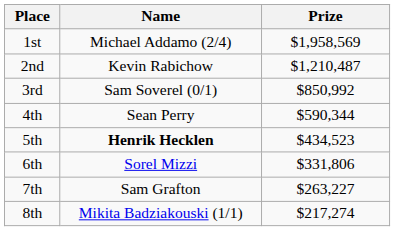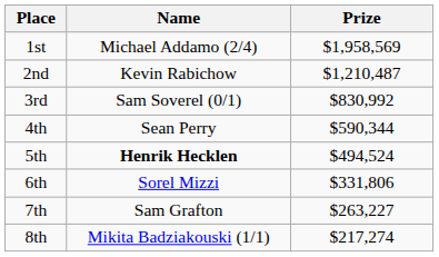 <table class="wikitable">
 <tr>
 <th width="50">Place</th>
 <th width="200">Name</th>
 <th width="125">Prize</th>
 </tr>
 <tr>
 <td align = "center">1st</td>
 <td align = "center">Michael Addamo (2/4)</td>
 <td align="center">$1,958,569</td>
 </tr>
 <tr>
 <td align = "center">2nd</td>
 <td align = "center">Kevin Rabichow</td>
 <td align="center">$1,210,487</td>
 </tr>
 <tr>
 <td align = "center">3rd</td>
 <td align = "center">Sam Soverel (0/1)</td>
-<td align="center">$850,992</td>
+<td align="center">$830,992</td>
 </tr>
 <tr>
 <td align = "center">4th</td>
 <td align = "center">Sean Perry</td>
 <td align="center">$590,344</td>
 </tr>
 <tr>
 <td align = "center">5th</td>
 <td align = "center"><strong>Henrik Hecklen</strong></td>
-<td align="center">$434,523</td>
+<td align="center">$494,524</td>
 </tr>
 <tr>
 <td align = "center">6th</td>
 <td align = "center"><a href='#'>Sorel Mizzi</a></td>
 <td align="center">$331,806</td>
 </tr>
 <tr>
 <td align = "center">7th</td>
 <td align = "center">Sam Grafton</td>
 <td align="center">$263,227</td>
 </tr>
 <tr>
 <td align = "center">8th</td>
 <td align = "center"><a href='#'>Mikita Badziakouski</a> (1/1)</td>
 <td align="center">$217,274</td>
 </tr>
 </table>
